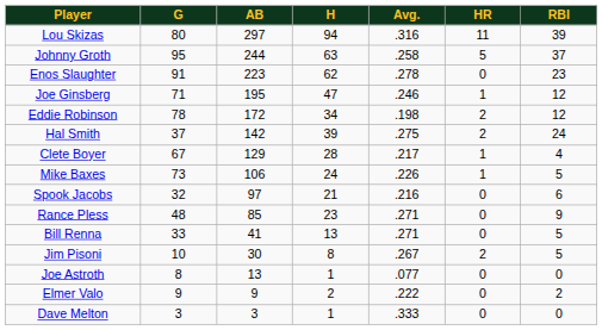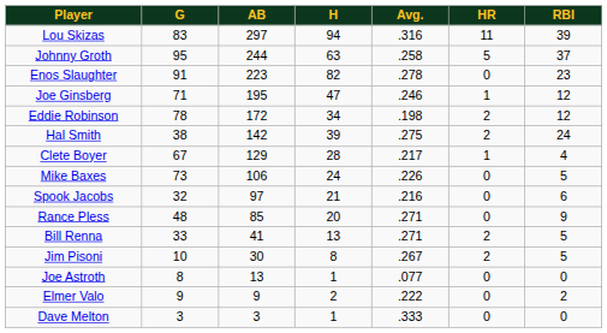 <table class="wikitable sortable">
 <tr>
 <th style="background:#0C371D;color:#ffc322;" width="16%">Player</th>
 <th style="background:#0C371D;color:#ffc322;" width="9%">G</th>
 <th style="background:#0C371D;color:#ffc322;" width="9%">AB</th>
 <th style="background:#0C371D;color:#ffc322;" width="9%">H</th>
 <th style="background:#0C371D;color:#ffc322;" width="9%">Avg.</th>
 <th style="background:#0C371D;color:#ffc322;" width="9%">HR</th>
 <th style="background:#0C371D;color:#ffc322;" width="9%">RBI</th>
 </tr>
 <tr align="center">
 <td><a href='#'>Lou Skizas</a></td>
-<td>80</td>
+<td>83</td>
 <td>297</td>
 <td>94</td>
 <td>.316</td>
 <td>11</td>
 <td>39</td>
 </tr>
 <tr align="center">
 <td><a href='#'>Johnny Groth</a></td>
 <td>95</td>
 <td>244</td>
 <td>63</td>
 <td>.258</td>
 <td>5</td>
 <td>37</td>
 </tr>
 <tr align="center">
 <td><a href='#'>Enos Slaughter</a></td>
 <td>91</td>
 <td>223</td>
-<td>62</td>
+<td>82</td>
 <td>.278</td>
 <td>0</td>
 <td>23</td>
 </tr>
 <tr align="center">
 <td><a href='#'>Joe Ginsberg</a></td>
 <td>71</td>
 <td>195</td>
 <td>47</td>
 <td>.246</td>
 <td>1</td>
 <td>12</td>
 </tr>
 <tr align="center">
 <td><a href='#'>Eddie Robinson</a></td>
 <td>78</td>
 <td>172</td>
 <td>34</td>
 <td>.198</td>
 <td>2</td>
 <td>12</td>
 </tr>
 <tr align="center">
 <td><a href='#'>Hal Smith</a></td>
-<td>37</td>
+<td>38</td>
 <td>142</td>
 <td>39</td>
 <td>.275</td>
 <td>2</td>
 <td>24</td>
 </tr>
 <tr align="center">
 <td><a href='#'>Clete Boyer</a></td>
 <td>67</td>
 <td>129</td>
 <td>28</td>
 <td>.217</td>
 <td>1</td>
 <td>4</td>
 </tr>
 <tr align="center">
 <td><a href='#'>Mike Baxes</a></td>
 <td>73</td>
 <td>106</td>
 <td>24</td>
 <td>.226</td>
-<td>1</td>
+<td>0</td>
 <td>5</td>
 </tr>
 <tr align="center">
 <td><a href='#'>Spook Jacobs</a></td>
 <td>32</td>
 <td>97</td>
 <td>21</td>
 <td>.216</td>
 <td>0</td>
 <td>6</td>
 </tr>
 <tr align="center">
 <td><a href='#'>Rance Pless</a></td>
 <td>48</td>
 <td>85</td>
-<td>23</td>
+<td>20</td>
 <td>.271</td>
 <td>0</td>
 <td>9</td>
 </tr>
 <tr align="center">
 <td><a href='#'>Bill Renna</a></td>
 <td>33</td>
 <td>41</td>
 <td>13</td>
 <td>.271</td>
-<td>0</td>
+<td>2</td>
 <td>5</td>
 </tr>
 <tr align="center">
 <td><a href='#'>Jim Pisoni</a></td>
 <td>10</td>
 <td>30</td>
 <td>8</td>
 <td>.267</td>
 <td>2</td>
 <td>5</td>
 </tr>
 <tr align="center">
 <td><a href='#'>Joe Astroth</a></td>
 <td>8</td>
 <td>13</td>
 <td>1</td>
 <td>.077</td>
 <td>0</td>
 <td>0</td>
 </tr>
 <tr align="center">
 <td><a href='#'>Elmer Valo</a></td>
 <td>9</td>
 <td>9</td>
 <td>2</td>
 <td>.222</td>
 <td>0</td>
 <td>2</td>
 </tr>
 <tr align="center">
 <td><a href='#'>Dave Melton</a></td>
 <td>3</td>
 <td>3</td>
 <td>1</td>
 <td>.333</td>
 <td>0</td>
 <td>0</td>
 </tr>
 </table>
